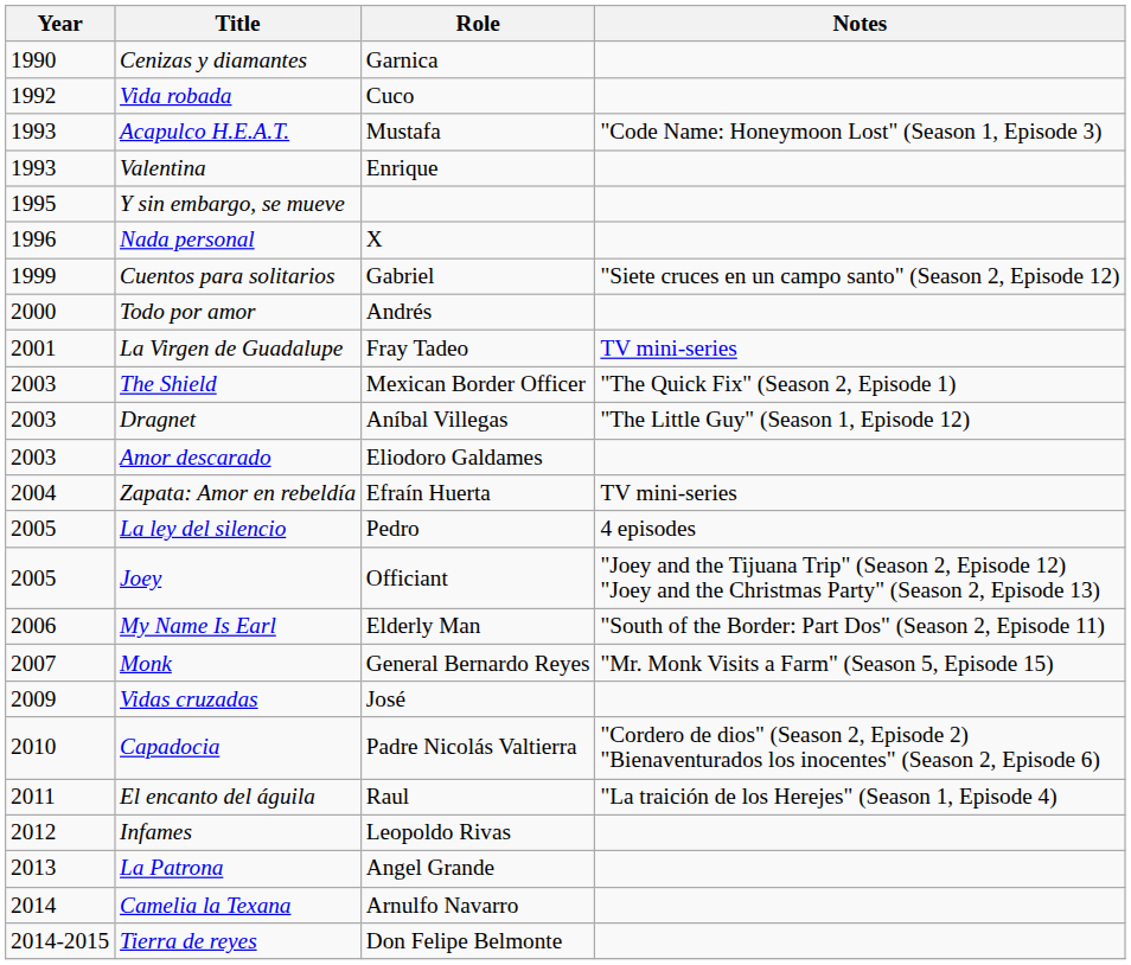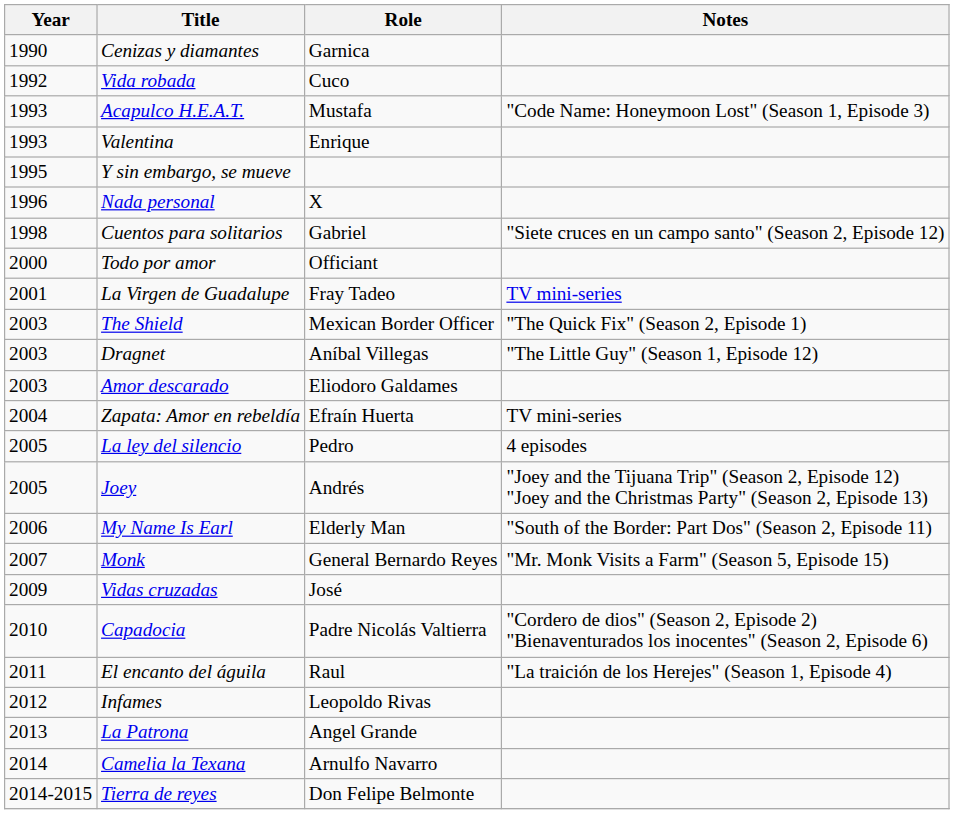 <table class="wikitable sortable">
 <tr>
 <th>Year</th>
 <th>Title</th>
 <th>Role</th>
 <th>Notes</th>
 </tr>
 <tr>
 <td>1990</td>
 <td><em>Cenizas y diamantes</em></td>
 <td>Garnica</td>
 <td></td>
 </tr>
 <tr>
 <td>1992</td>
 <td><em><a href='#'>Vida robada</a></em></td>
 <td>Cuco</td>
 <td></td>
 </tr>
 <tr>
 <td>1993</td>
 <td><em><a href='#'>Acapulco H.E.A.T.</a></em></td>
 <td>Mustafa</td>
 <td>"Code Name: Honeymoon Lost" (Season 1, Episode 3)</td>
 </tr>
 <tr>
 <td>1993</td>
 <td><em>Valentina</em></td>
 <td>Enrique</td>
 <td></td>
 </tr>
 <tr>
 <td>1995</td>
 <td><em>Y sin embargo, se mueve</em></td>
 <td></td>
 <td></td>
 </tr>
 <tr>
 <td>1996</td>
 <td><em><a href='#'>Nada personal</a></em></td>
 <td>X</td>
 <td></td>
 </tr>
 <tr>
-<td>1999</td>
+<td>1998</td>
 <td><em>Cuentos para solitarios</em></td>
 <td>Gabriel</td>
 <td>"Siete cruces en un campo santo" (Season 2, Episode 12)</td>
 </tr>
 <tr>
 <td>2000</td>
 <td><em>Todo por amor</em></td>
-<td>Andrés</td>
+<td>Officiant</td>
 <td></td>
 </tr>
 <tr>
 <td>2001</td>
 <td><em>La Virgen de Guadalupe</em></td>
 <td>Fray Tadeo</td>
 <td><a href='#'>TV mini-series</a></td>
 </tr>
 <tr>
 <td>2003</td>
 <td><em><a href='#'>The Shield</a></em></td>
 <td>Mexican Border Officer</td>
 <td>"The Quick Fix" (Season 2, Episode 1)</td>
 </tr>
 <tr>
 <td>2003</td>
 <td><em>Dragnet</em></td>
 <td>Aníbal Villegas</td>
 <td>"The Little Guy" (Season 1, Episode 12)</td>
 </tr>
 <tr>
 <td>2003</td>
 <td><em><a href='#'>Amor descarado</a></em></td>
 <td>Eliodoro Galdames</td>
 <td></td>
 </tr>
 <tr>
 <td>2004</td>
 <td><em>Zapata: Amor en rebeldía</em></td>
 <td>Efraín Huerta</td>
 <td>TV mini-series</td>
 </tr>
 <tr>
 <td>2005</td>
 <td><em><a href='#'>La ley del silencio</a></em></td>
 <td>Pedro</td>
 <td>4 episodes</td>
 </tr>
 <tr>
 <td>2005</td>
 <td><em><a href='#'>Joey</a></em></td>
-<td>Officiant</td>
+<td>Andrés</td>
 <td>"Joey and the Tijuana Trip" (Season 2, Episode 12)<br>"Joey and the Christmas Party" (Season 2, Episode 13)</td>
 </tr>
 <tr>
 <td>2006</td>
 <td><em><a href='#'>My Name Is Earl</a></em></td>
 <td>Elderly Man</td>
 <td>"South of the Border: Part Dos" (Season 2, Episode 11)</td>
 </tr>
 <tr>
 <td>2007</td>
 <td><em><a href='#'>Monk</a></em></td>
 <td>General Bernardo Reyes</td>
 <td>"Mr. Monk Visits a Farm" (Season 5, Episode 15)</td>
 </tr>
 <tr>
 <td>2009</td>
 <td><em><a href='#'>Vidas cruzadas</a></em></td>
 <td>José</td>
 <td></td>
 </tr>
 <tr>
 <td>2010</td>
 <td><em><a href='#'>Capadocia</a></em></td>
 <td>Padre Nicolás Valtierra</td>
 <td>"Cordero de dios" (Season 2, Episode 2)<br>"Bienaventurados los inocentes" (Season 2, Episode 6)</td>
 </tr>
 <tr>
 <td>2011</td>
 <td><em>El encanto del águila</em></td>
 <td>Raul</td>
 <td>"La traición de los Herejes" (Season 1, Episode 4)</td>
 </tr>
 <tr>
 <td>2012</td>
 <td><em>Infames</em></td>
 <td>Leopoldo Rivas</td>
 <td></td>
 </tr>
 <tr>
 <td>2013</td>
 <td><em><a href='#'>La Patrona</a></em></td>
 <td>Angel Grande</td>
 <td></td>
 </tr>
 <tr>
 <td>2014</td>
 <td><em><a href='#'>Camelia la Texana</a></em></td>
 <td>Arnulfo Navarro</td>
 <td></td>
 </tr>
 <tr>
 <td>2014-2015</td>
 <td><em><a href='#'>Tierra de reyes</a></em></td>
 <td>Don Felipe Belmonte</td>
 <td></td>
 </tr>
 <tr>
 </tr>
 </table>
